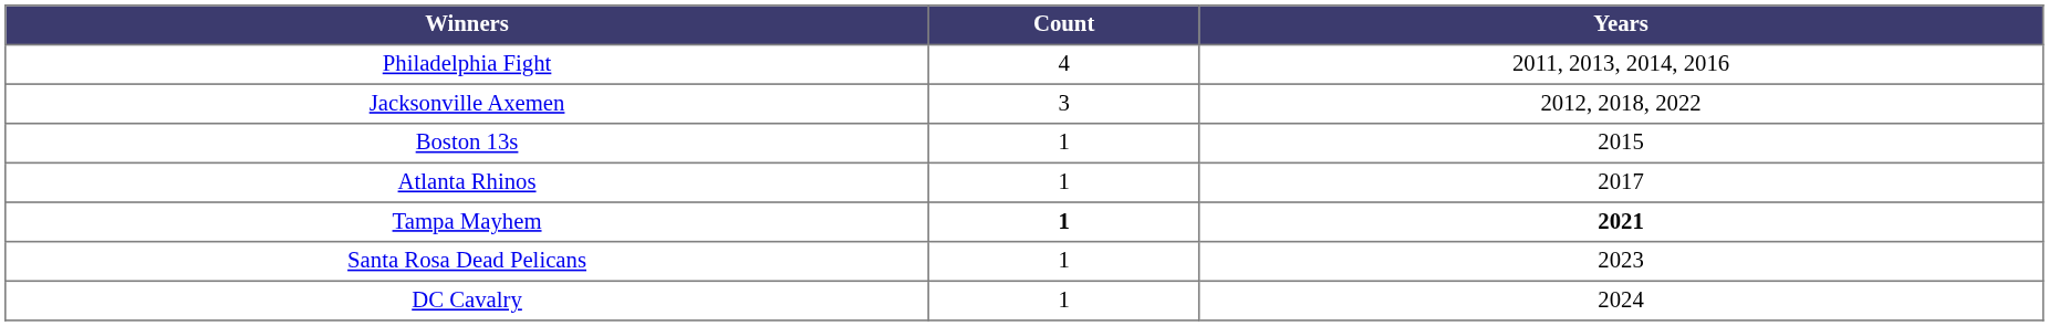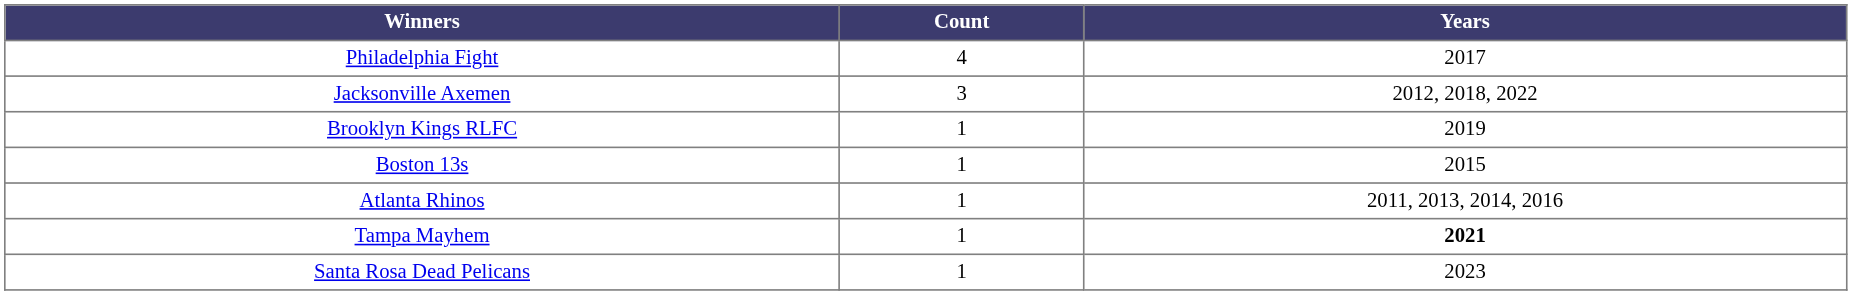 <table border="1" cellpadding="3" cellspacing="0" style="border-collapse:collapse; font-size:80%; width:90%; text-align:center">
 <tr style="background:#3C3B6E;">
 <th style="color:#FFFFFF;" "width:21%;">Winners</th>
 <th style="color:#FFFFFF;" "width:6%;">Count</th>
 <th style="color:#FFFFFF;" "width:21%;">Years</th>
 </tr>
 <tr style="background:white;">
 <td> <a href='#'>Philadelphia Fight</a></td>
 <td>4</td>
-<td>2011, 2013, 2014, 2016</td>
+<td>2017</td>
 </tr>
 <tr>
 <td> <a href='#'>Jacksonville Axemen</a></td>
 <td>3</td>
 <td>2012, 2018, 2022</td>
+</tr>
+<tr>
+<td> <a href='#'>Brooklyn Kings RLFC</a></td>
+<td>1</td>
+<td>2019</td>
 </tr>
 <tr>
 <td> <a href='#'>Boston 13s</a></td>
 <td>1</td>
 <td>2015</td>
 </tr>
 <tr>
 <td> <a href='#'>Atlanta Rhinos</a></td>
 <td>1</td>
-<td>2017</td>
+<td>2011, 2013, 2014, 2016</td>
 </tr>
 <tr>
 <td> <a href='#'>Tampa Mayhem</a></td>
-<td><strong>1</strong></td>
+<td>1</td>
 <td><strong>2021</strong></td>
 </tr>
 <tr>
 <td> <a href='#'>Santa Rosa Dead Pelicans</a></td>
 <td>1</td>
 <td>2023</td>
 </tr>
-<tr>
-<td> <a href='#'>DC Cavalry</a></td>
-<td>1</td>
-<td>2024</td>
-</tr>
 </table>
